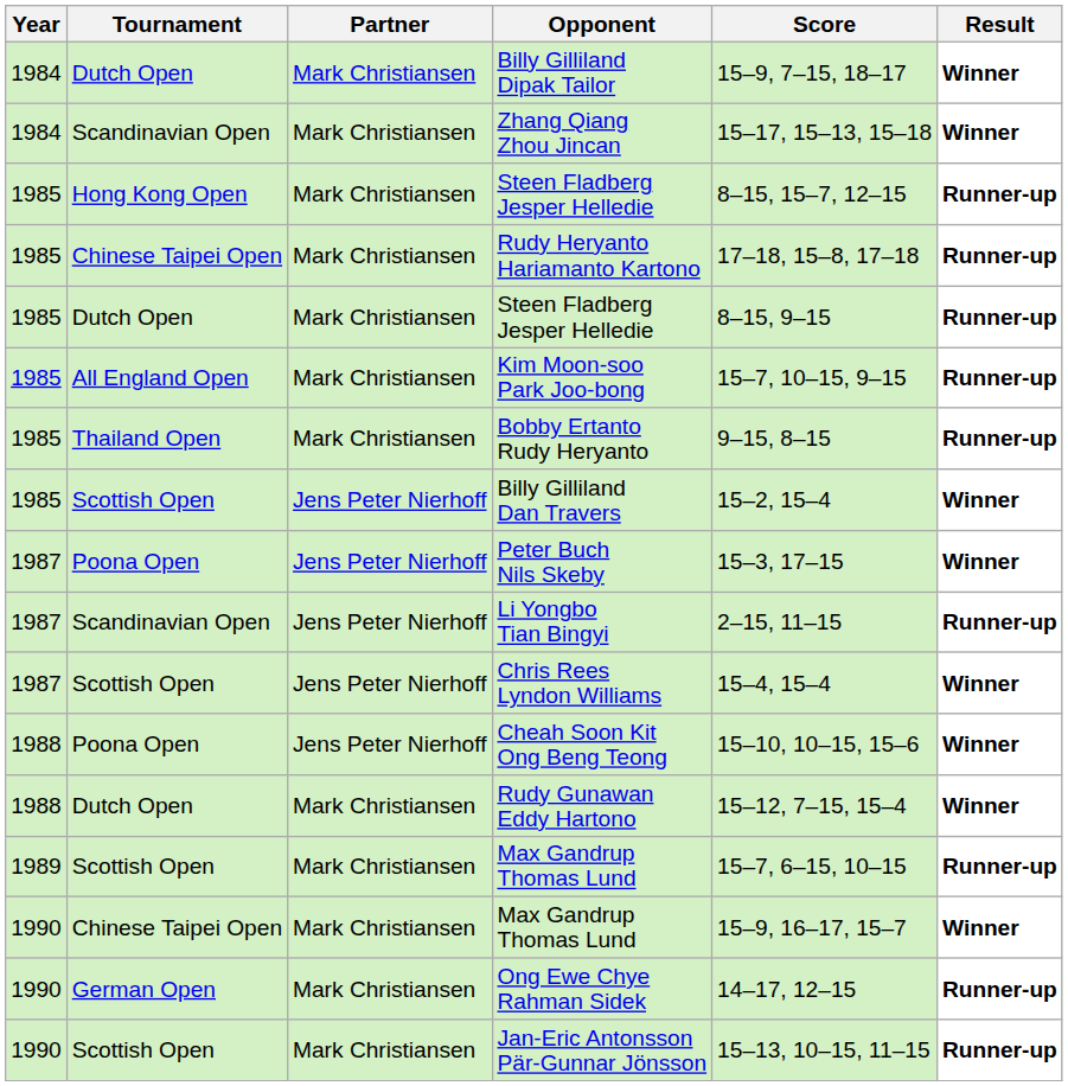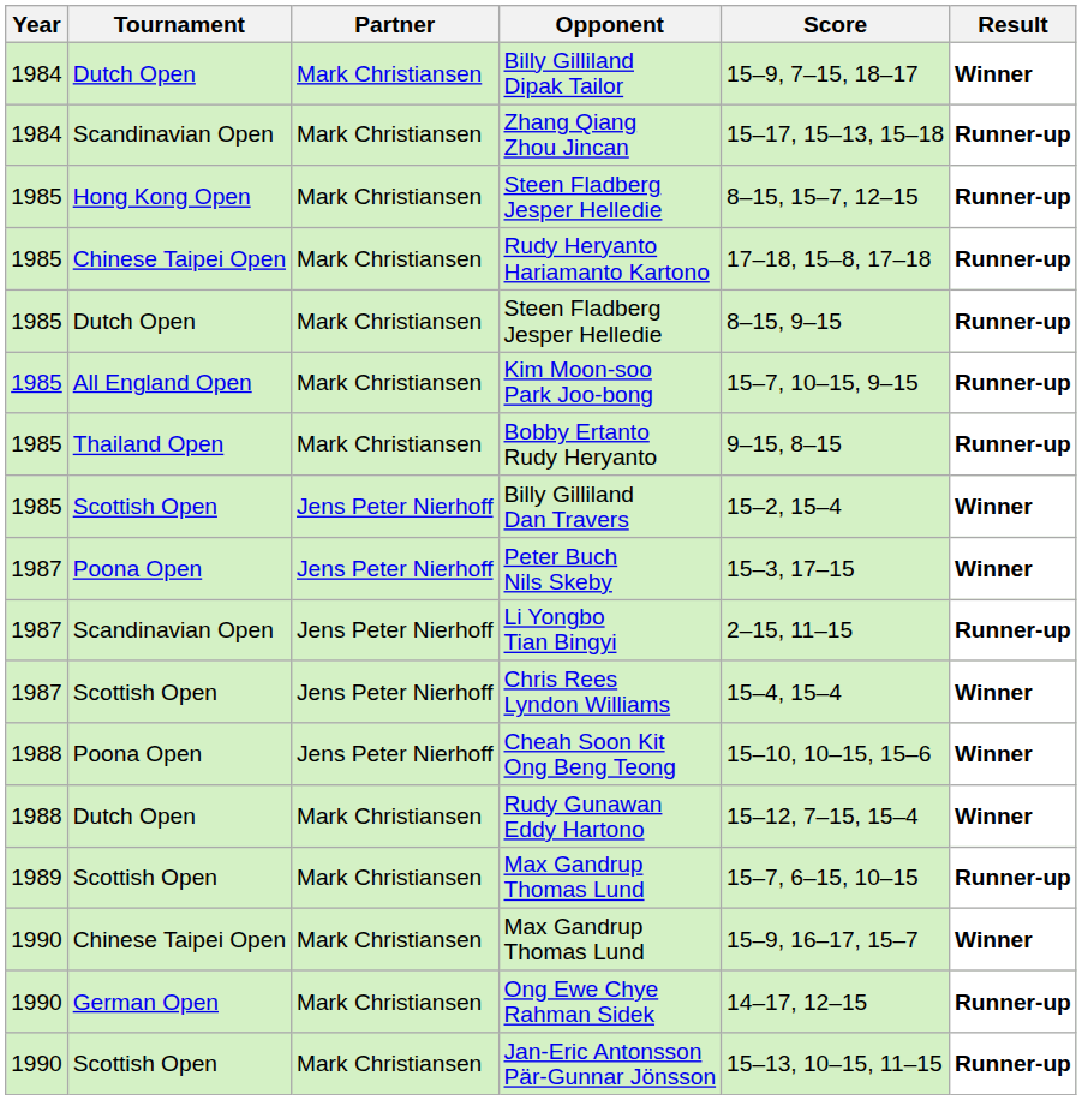 <table class="sortable wikitable" style="font-size: 90%;">
 <tr>
 <th>Year</th>
 <th>Tournament</th>
 <th>Partner</th>
 <th>Opponent</th>
 <th>Score</th>
 <th>Result</th>
 </tr>
 <tr style="background:#D4F1C5">
 <td align="center">1984</td>
 <td><a href='#'>Dutch Open</a></td>
 <td> <a href='#'>Mark Christiansen</a></td>
 <td> <a href='#'>Billy Gilliland</a><br> <a href='#'>Dipak Tailor</a></td>
 <td>15–9, 7–15, 18–17</td>
 <td style="text-align:left; background:white"> <strong>Winner</strong></td>
 </tr>
 <tr style="background:#D4F1C5">
 <td align="center">1984</td>
 <td>Scandinavian Open</td>
 <td> Mark Christiansen</td>
 <td> <a href='#'>Zhang Qiang</a><br> <a href='#'>Zhou Jincan</a></td>
 <td>15–17, 15–13, 15–18</td>
-<td style="text-align:left; background:white"> <strong>Winner</strong></td>
+<td style="text-align:left; background:white"> <strong>Runner-up</strong></td>
 </tr>
 <tr style="background:#D4F1C5">
 <td align="center">1985</td>
 <td><a href='#'>Hong Kong Open</a></td>
 <td> Mark Christiansen</td>
 <td> <a href='#'>Steen Fladberg</a><br> <a href='#'>Jesper Helledie</a></td>
 <td>8–15, 15–7, 12–15</td>
 <td style="text-align:left; background:white"> <strong>Runner-up</strong></td>
 </tr>
 <tr style="background:#D4F1C5">
 <td align="center">1985</td>
 <td><a href='#'>Chinese Taipei Open</a></td>
 <td> Mark Christiansen</td>
 <td> <a href='#'>Rudy Heryanto</a><br> <a href='#'>Hariamanto Kartono</a></td>
 <td>17–18, 15–8, 17–18</td>
 <td style="text-align:left; background:white"> <strong>Runner-up</strong></td>
 </tr>
 <tr style="background:#D4F1C5">
 <td align="center">1985</td>
 <td>Dutch Open</td>
 <td> Mark Christiansen</td>
 <td> Steen Fladberg<br> Jesper Helledie</td>
 <td>8–15, 9–15</td>
 <td style="text-align:left; background:white"> <strong>Runner-up</strong></td>
 </tr>
 <tr style="background:#D4F1C5">
 <td align="center"><a href='#'>1985</a></td>
 <td><a href='#'>All England Open</a></td>
 <td> Mark Christiansen</td>
 <td> <a href='#'>Kim Moon-soo</a><br> <a href='#'>Park Joo-bong</a></td>
 <td>15–7, 10–15, 9–15</td>
 <td style="text-align:left; background:white"> <strong>Runner-up</strong></td>
 </tr>
 <tr style="background:#D4F1C5">
 <td align="center">1985</td>
 <td><a href='#'>Thailand Open</a></td>
 <td> Mark Christiansen</td>
 <td> <a href='#'>Bobby Ertanto</a><br> Rudy Heryanto</td>
 <td>9–15, 8–15</td>
 <td style="text-align:left; background:white"> <strong>Runner-up</strong></td>
 </tr>
 <tr style="background:#D4F1C5">
 <td align="center">1985</td>
 <td><a href='#'>Scottish Open</a></td>
 <td> <a href='#'>Jens Peter Nierhoff</a></td>
 <td> Billy Gilliland<br> <a href='#'>Dan Travers</a></td>
 <td>15–2, 15–4</td>
 <td style="text-align:left; background:white"> <strong>Winner</strong></td>
 </tr>
 <tr style="background:#D4F1C5">
 <td align="center">1987</td>
 <td><a href='#'>Poona Open</a></td>
 <td> <a href='#'>Jens Peter Nierhoff</a></td>
 <td> <a href='#'>Peter Buch</a><br> <a href='#'>Nils Skeby</a></td>
 <td>15–3, 17–15</td>
 <td style="text-align:left; background:white"> <strong>Winner</strong></td>
 </tr>
 <tr style="background:#D4F1C5">
 <td align="center">1987</td>
 <td>Scandinavian Open</td>
 <td> Jens Peter Nierhoff</td>
 <td> <a href='#'>Li Yongbo</a><br> <a href='#'>Tian Bingyi</a></td>
 <td>2–15, 11–15</td>
 <td style="text-align:left; background:white"> <strong>Runner-up</strong></td>
 </tr>
 <tr style="background:#D4F1C5">
 <td align="center">1987</td>
 <td>Scottish Open</td>
 <td> Jens Peter Nierhoff</td>
 <td> <a href='#'>Chris Rees</a><br> <a href='#'>Lyndon Williams</a></td>
 <td>15–4, 15–4</td>
 <td style="text-align:left; background:white"> <strong>Winner</strong></td>
 </tr>
 <tr style="background:#D4F1C5">
 <td align="center">1988</td>
 <td>Poona Open</td>
 <td> Jens Peter Nierhoff</td>
 <td> <a href='#'>Cheah Soon Kit</a><br> <a href='#'>Ong Beng Teong</a></td>
 <td>15–10, 10–15, 15–6</td>
 <td style="text-align:left; background:white"> <strong>Winner</strong></td>
 </tr>
 <tr style="background:#D4F1C5">
 <td align="center">1988</td>
 <td>Dutch Open</td>
 <td> Mark Christiansen</td>
 <td> <a href='#'>Rudy Gunawan</a><br> <a href='#'>Eddy Hartono</a></td>
 <td>15–12, 7–15, 15–4</td>
 <td style="text-align:left; background:white"> <strong>Winner</strong></td>
 </tr>
 <tr style="background:#D4F1C5">
 <td align="center">1989</td>
 <td>Scottish Open</td>
 <td> Mark Christiansen</td>
 <td> <a href='#'>Max Gandrup</a><br> <a href='#'>Thomas Lund</a></td>
 <td>15–7, 6–15, 10–15</td>
 <td style="text-align:left; background:white"> <strong>Runner-up</strong></td>
 </tr>
 <tr style="background:#D4F1C5">
 <td align="center">1990</td>
 <td>Chinese Taipei Open</td>
 <td> Mark Christiansen</td>
 <td> Max Gandrup<br> Thomas Lund</td>
 <td>15–9, 16–17, 15–7</td>
 <td style="text-align:left; background:white"> <strong>Winner</strong></td>
 </tr>
 <tr style="background:#D4F1C5">
 <td align="center">1990</td>
 <td><a href='#'>German Open</a></td>
 <td> Mark Christiansen</td>
 <td> <a href='#'>Ong Ewe Chye</a><br> <a href='#'>Rahman Sidek</a></td>
 <td>14–17, 12–15</td>
 <td style="text-align:left; background:white"> <strong>Runner-up</strong></td>
 </tr>
 <tr style="background:#D4F1C5">
 <td align="center">1990</td>
 <td>Scottish Open</td>
 <td> Mark Christiansen</td>
 <td> <a href='#'>Jan-Eric Antonsson</a><br> <a href='#'>Pär-Gunnar Jönsson</a></td>
 <td>15–13, 10–15, 11–15</td>
 <td style="text-align:left; background:white"> <strong>Runner-up</strong></td>
 </tr>
 </table>
